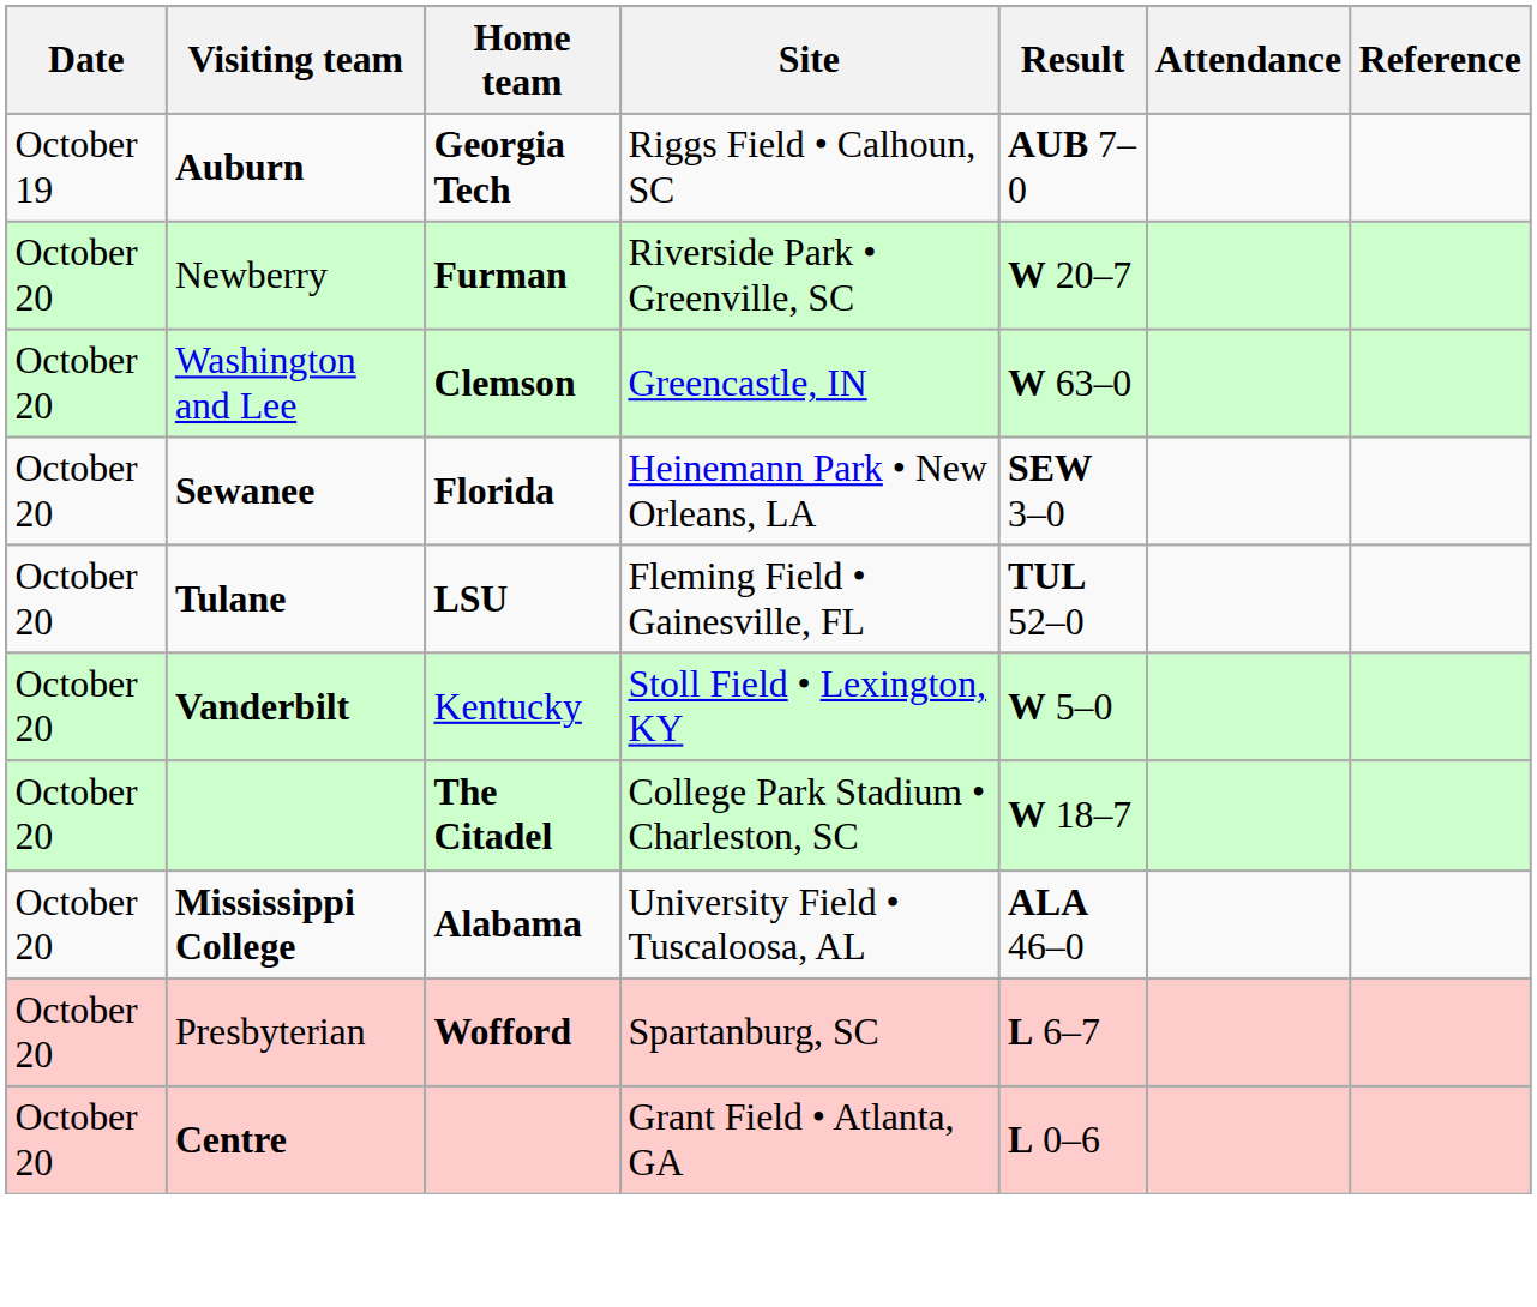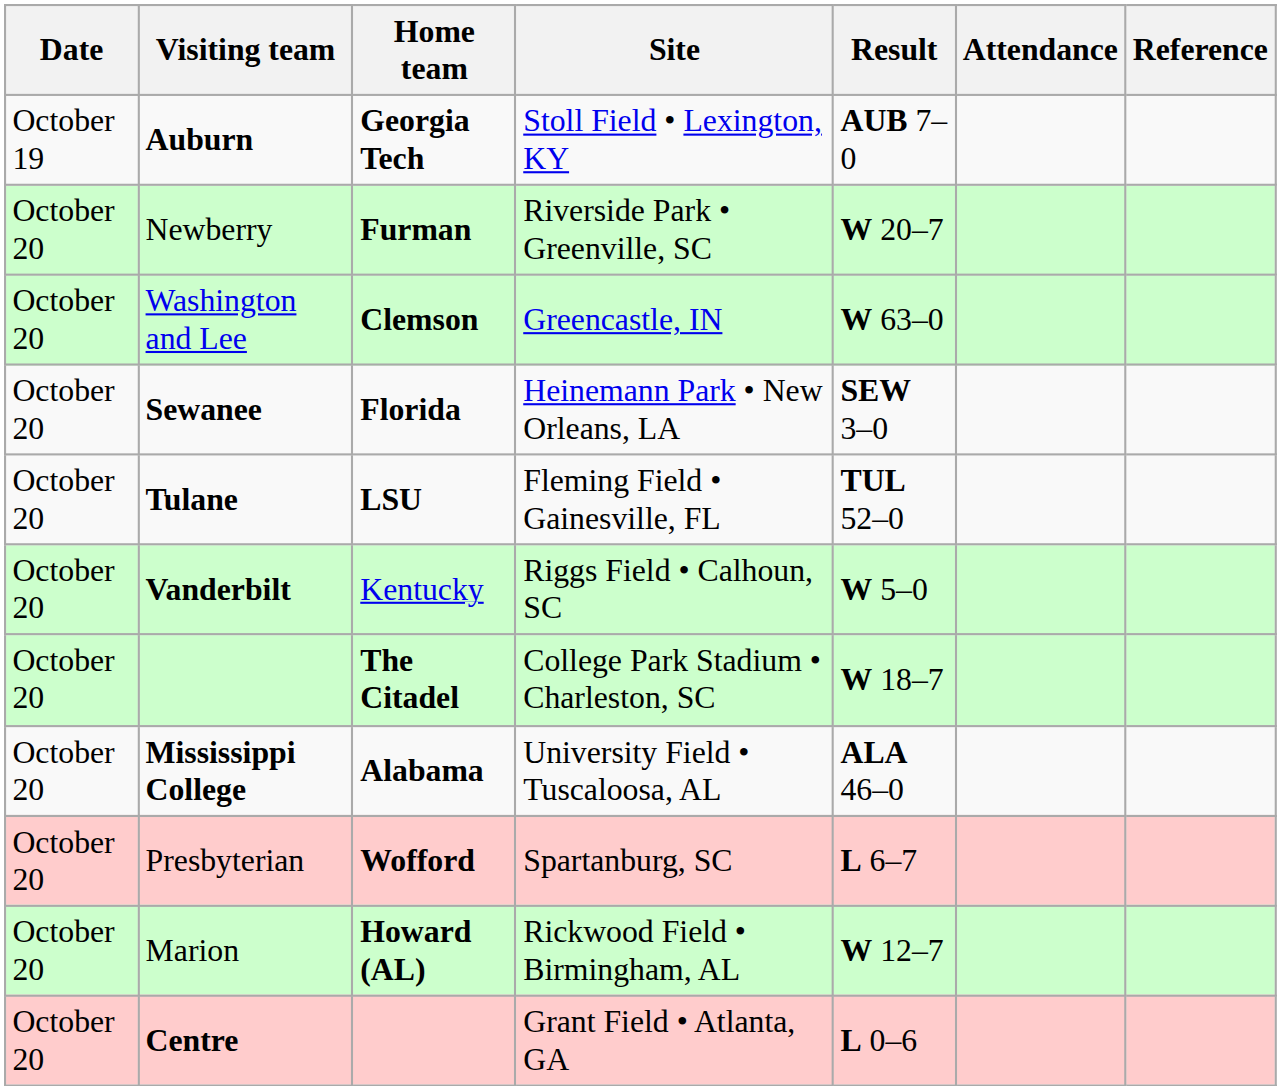 <table class="wikitable" style="font-size:95%;">
 <tr>
 <th>Date</th>
 <th>Visiting team</th>
 <th>Home team</th>
 <th>Site</th>
 <th>Result</th>
 <th>Attendance</th>
 <th class="unsortable">Reference</th>
 </tr>
 <tr bgcolor=>
 <td>October 19</td>
 <td><strong>Auburn</strong></td>
 <td><strong>Georgia Tech</strong></td>
-<td>Riggs Field • Calhoun, SC</td>
+<td><a href='#'>Stoll Field</a> • <a href='#'>Lexington, KY</a></td>
 <td><strong>AUB</strong> 7–0</td>
 <td></td>
 <td></td>
 </tr>
 <tr bgcolor=ccffcc>
 <td>October 20</td>
 <td>Newberry</td>
 <td><strong>Furman</strong></td>
 <td>Riverside Park • Greenville, SC</td>
 <td><strong>W</strong> 20–7</td>
 <td></td>
 <td></td>
 </tr>
 <tr bgcolor=ccffcc>
 <td>October 20</td>
 <td><a href='#'>Washington and Lee</a></td>
 <td><strong>Clemson</strong></td>
 <td><a href='#'>Greencastle, IN</a></td>
 <td><strong>W</strong> 63–0</td>
 <td></td>
 <td></td>
 </tr>
 <tr bgcolor=>
 <td>October 20</td>
 <td><strong>Sewanee</strong></td>
 <td><strong>Florida</strong></td>
 <td><a href='#'>Heinemann Park</a> • New Orleans, LA</td>
 <td><strong>SEW</strong> 3–0</td>
 <td></td>
 <td></td>
 </tr>
 <tr bgcolor=>
 <td>October 20</td>
 <td><strong>Tulane</strong></td>
 <td><strong>LSU</strong></td>
 <td>Fleming Field • Gainesville, FL</td>
 <td><strong>TUL</strong> 52–0</td>
 <td></td>
 <td></td>
 </tr>
 <tr bgcolor=ccffcc>
 <td>October 20</td>
 <td><strong>Vanderbilt</strong></td>
 <td><a href='#'>Kentucky</a></td>
-<td><a href='#'>Stoll Field</a> • <a href='#'>Lexington, KY</a></td>
+<td>Riggs Field • Calhoun, SC</td>
 <td><strong>W</strong> 5–0</td>
 <td></td>
 <td></td>
 </tr>
 <tr bgcolor=ccffcc>
 <td>October 20</td>
 <td></td>
 <td><strong>The Citadel</strong></td>
 <td>College Park Stadium • Charleston, SC</td>
 <td><strong>W</strong> 18–7</td>
 <td></td>
 <td></td>
 </tr>
 <tr bgcolor=>
 <td>October 20</td>
 <td><strong>Mississippi College</strong></td>
 <td><strong>Alabama</strong></td>
 <td>University Field • Tuscaloosa, AL</td>
 <td><strong>ALA</strong> 46–0</td>
 <td></td>
 <td></td>
 </tr>
 <tr bgcolor=ffcccc>
 <td>October 20</td>
 <td>Presbyterian</td>
 <td><strong>Wofford</strong></td>
 <td>Spartanburg, SC</td>
 <td><strong>L</strong> 6–7</td>
 <td></td>
 <td></td>
 </tr>
+<tr bgcolor=ccffcc>
+<td>October 20</td>
+<td>Marion</td>
+<td><strong>Howard (AL)</strong></td>
+<td>Rickwood Field • Birmingham, AL</td>
+<td><strong>W</strong> 12–7</td>
+<td></td>
+<td></td>
+</tr>
 <tr bgcolor=ffcccc>
 <td>October 20</td>
 <td><strong>Centre</strong></td>
 <td></td>
 <td>Grant Field • Atlanta, GA</td>
 <td><strong>L</strong> 0–6</td>
 <td></td>
 <td></td>
 </tr>
 </table>
